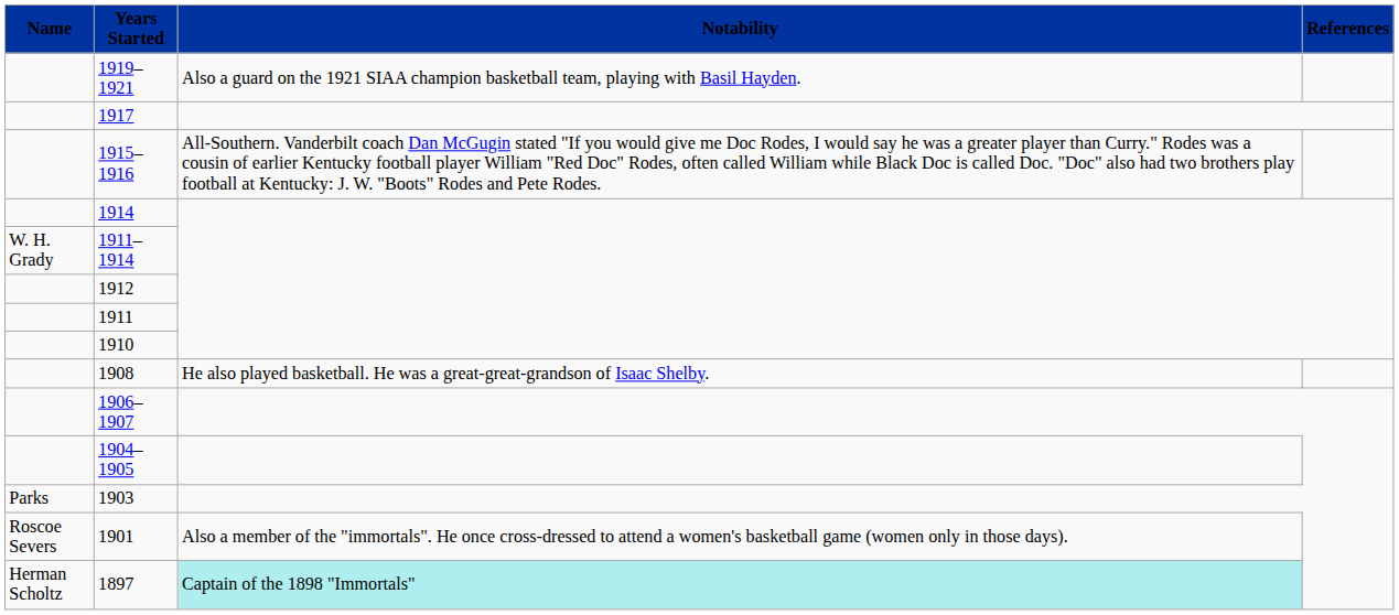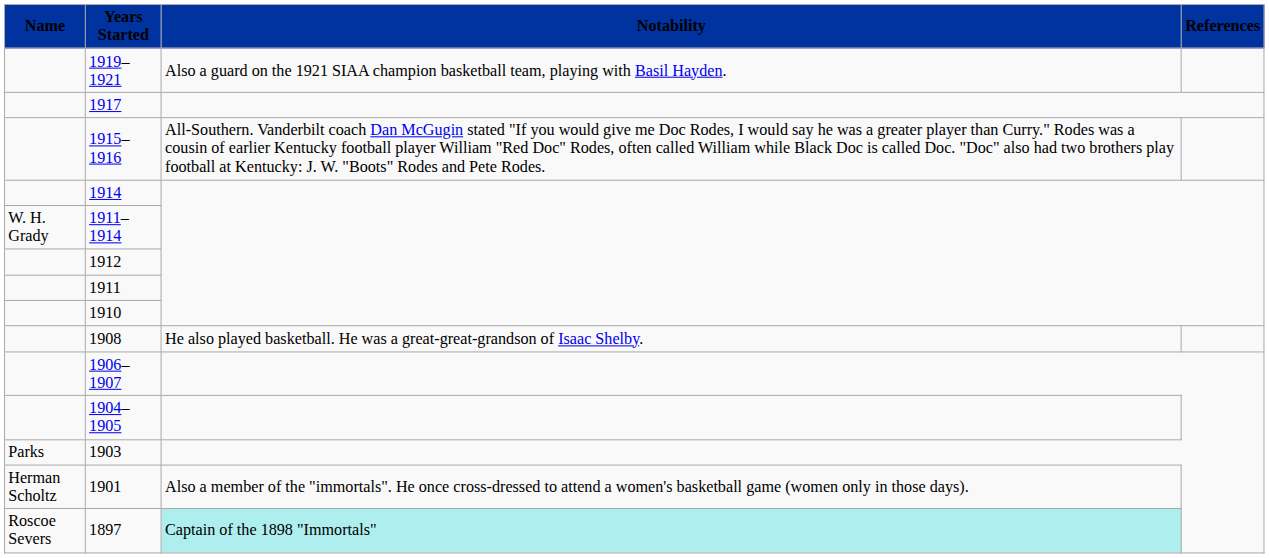 <table class="wikitable sortable" style="text-align:left;">
 <tr>
 <th style="background:#0033A0;"><span>Name</span></th>
 <th style="background:#0033A0;"><span>Years Started</span></th>
 <th style="background:#0033A0;"><span>Notability</span></th>
 <th style="background:#0033A0;"><span>References</span></th>
 </tr>
 <tr>
 <td></td>
 <td><a href='#'>1919</a>–<a href='#'>1921</a></td>
 <td>Also a guard on the 1921 SIAA champion basketball team, playing with <a href='#'>Basil Hayden</a>.</td>
 <td></td>
 </tr>
 <tr>
 <td></td>
 <td><a href='#'>1917</a></td>
 </tr>
 <tr>
 <td></td>
 <td><a href='#'>1915</a>–<a href='#'>1916</a></td>
 <td>All-Southern. Vanderbilt coach <a href='#'>Dan McGugin</a> stated "If you would give me Doc Rodes, I would say he was a greater player than Curry."   Rodes was a cousin of earlier Kentucky football player William "Red Doc" Rodes, often called William while Black Doc is called Doc. "Doc" also had two brothers play football at Kentucky: J. W. "Boots" Rodes and Pete Rodes.</td>
 <td></td>
 </tr>
 <tr>
 <td></td>
 <td><a href='#'>1914</a></td>
 </tr>
 <tr>
 <td>W. H. Grady</td>
 <td><a href='#'>1911</a>–<a href='#'>1914</a></td>
 </tr>
 <tr>
 <td></td>
 <td>1912</td>
 </tr>
 <tr>
 <td></td>
 <td>1911</td>
 </tr>
 <tr>
 <td></td>
 <td>1910</td>
 </tr>
 <tr>
 <td></td>
 <td>1908</td>
 <td>He also played basketball. He was a great-great-grandson of <a href='#'>Isaac Shelby</a>.</td>
 <td></td>
 </tr>
 <tr>
 <td></td>
 <td><a href='#'>1906</a>–<a href='#'>1907</a></td>
 </tr>
 <tr>
 <td></td>
 <td><a href='#'>1904</a>–<a href='#'>1905</a></td>
 <td></td>
 </tr>
 <tr>
 <td>Parks</td>
 <td>1903</td>
 </tr>
 <tr>
-<td>Roscoe Severs</td>
+<td>Herman Scholtz</td>
 <td>1901</td>
 <td>Also a member of the "immortals". He once cross-dressed to attend a women's basketball game (women only in those days).</td>
 </tr>
 <tr>
-<td>Herman Scholtz</td>
+<td>Roscoe Severs</td>
 <td>1897</td>
 <td style="background: paleturquoise;">Captain of the 1898 "Immortals"</td>
 </tr>
 </table>
